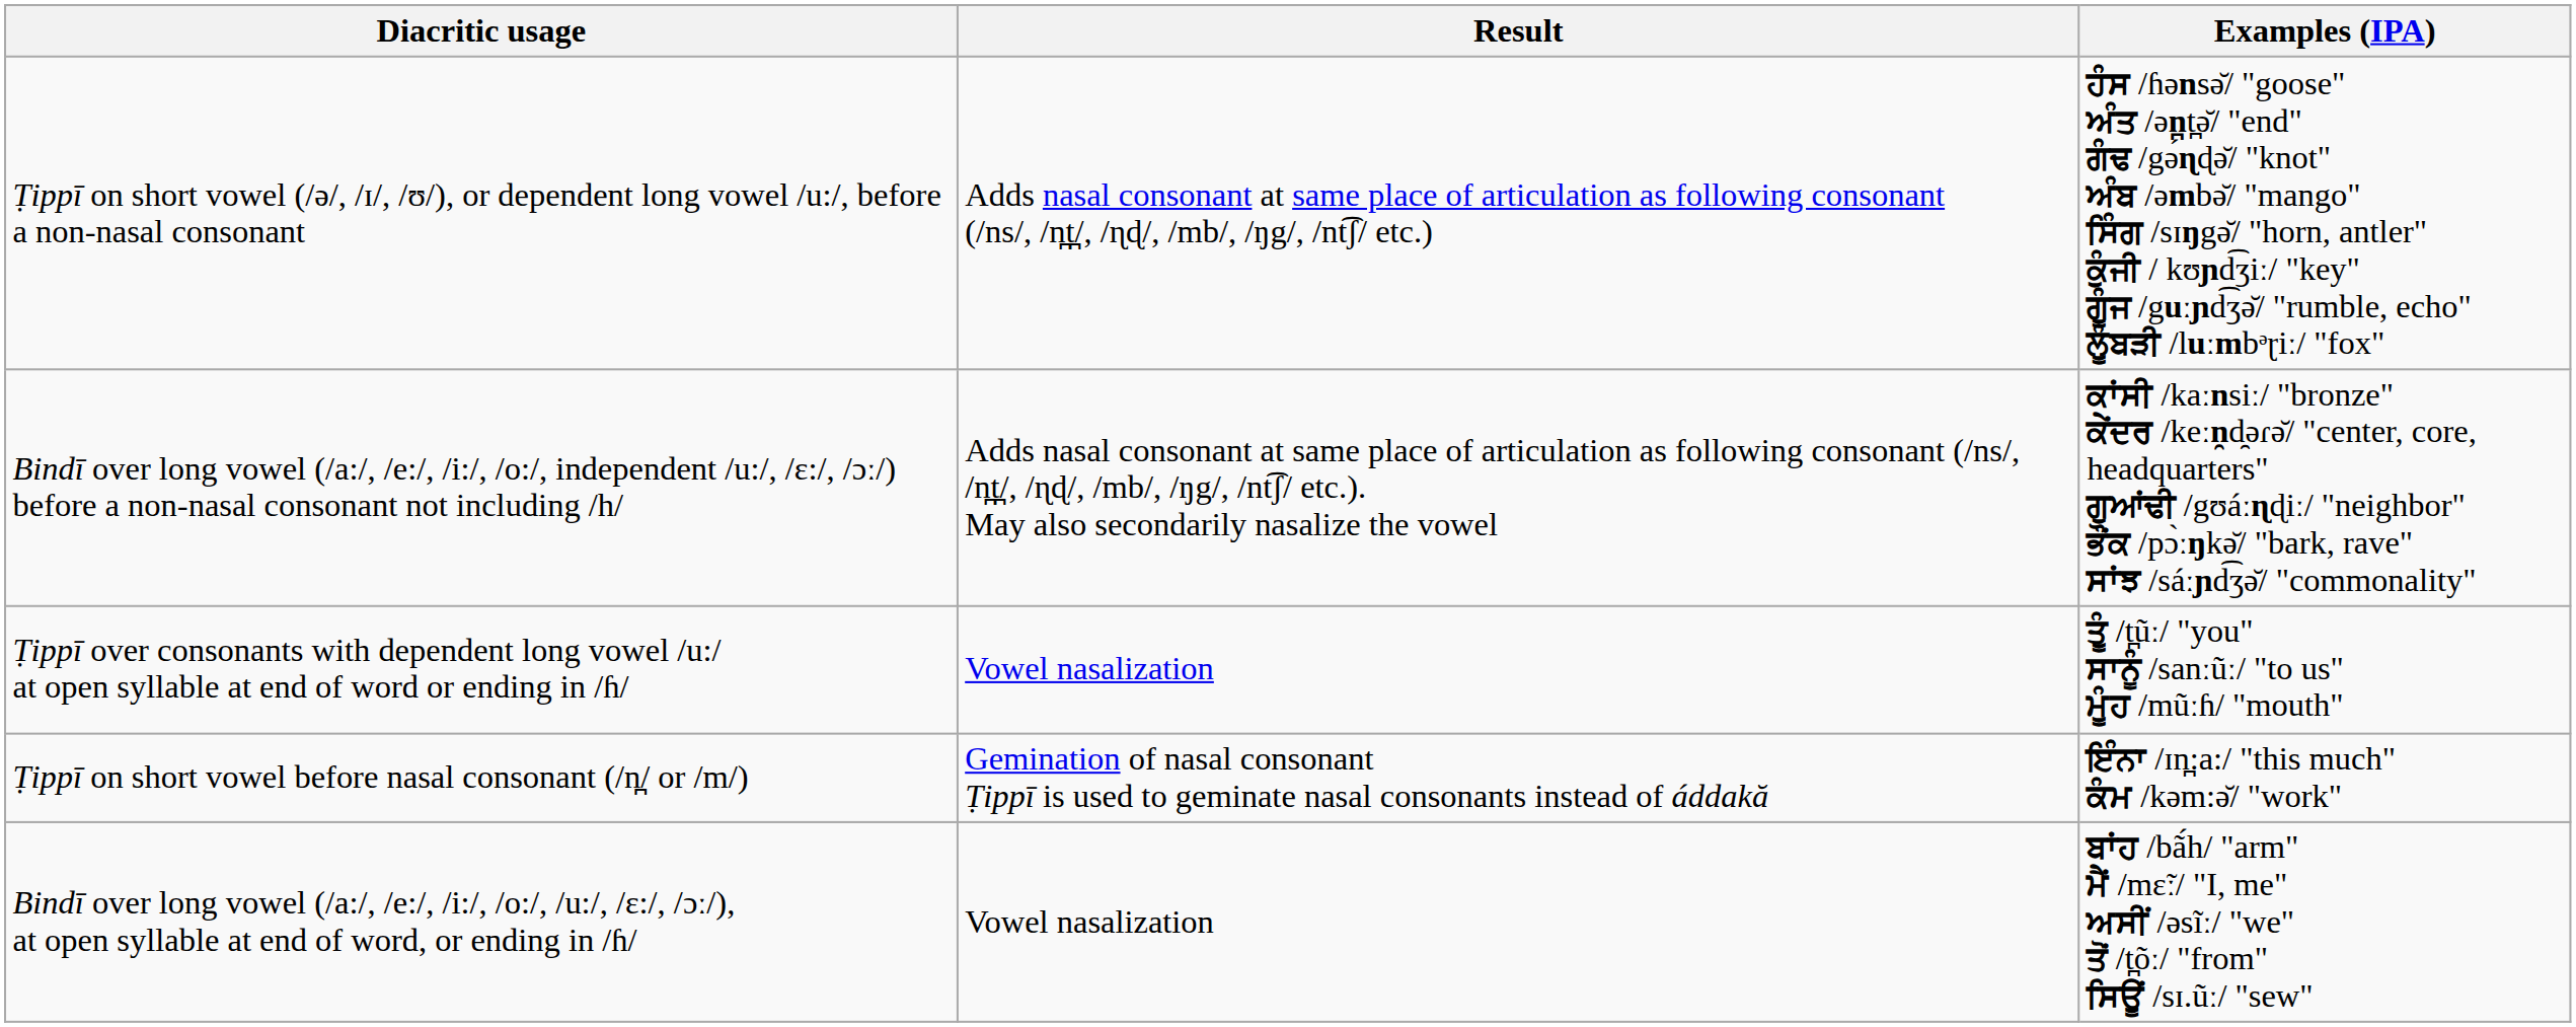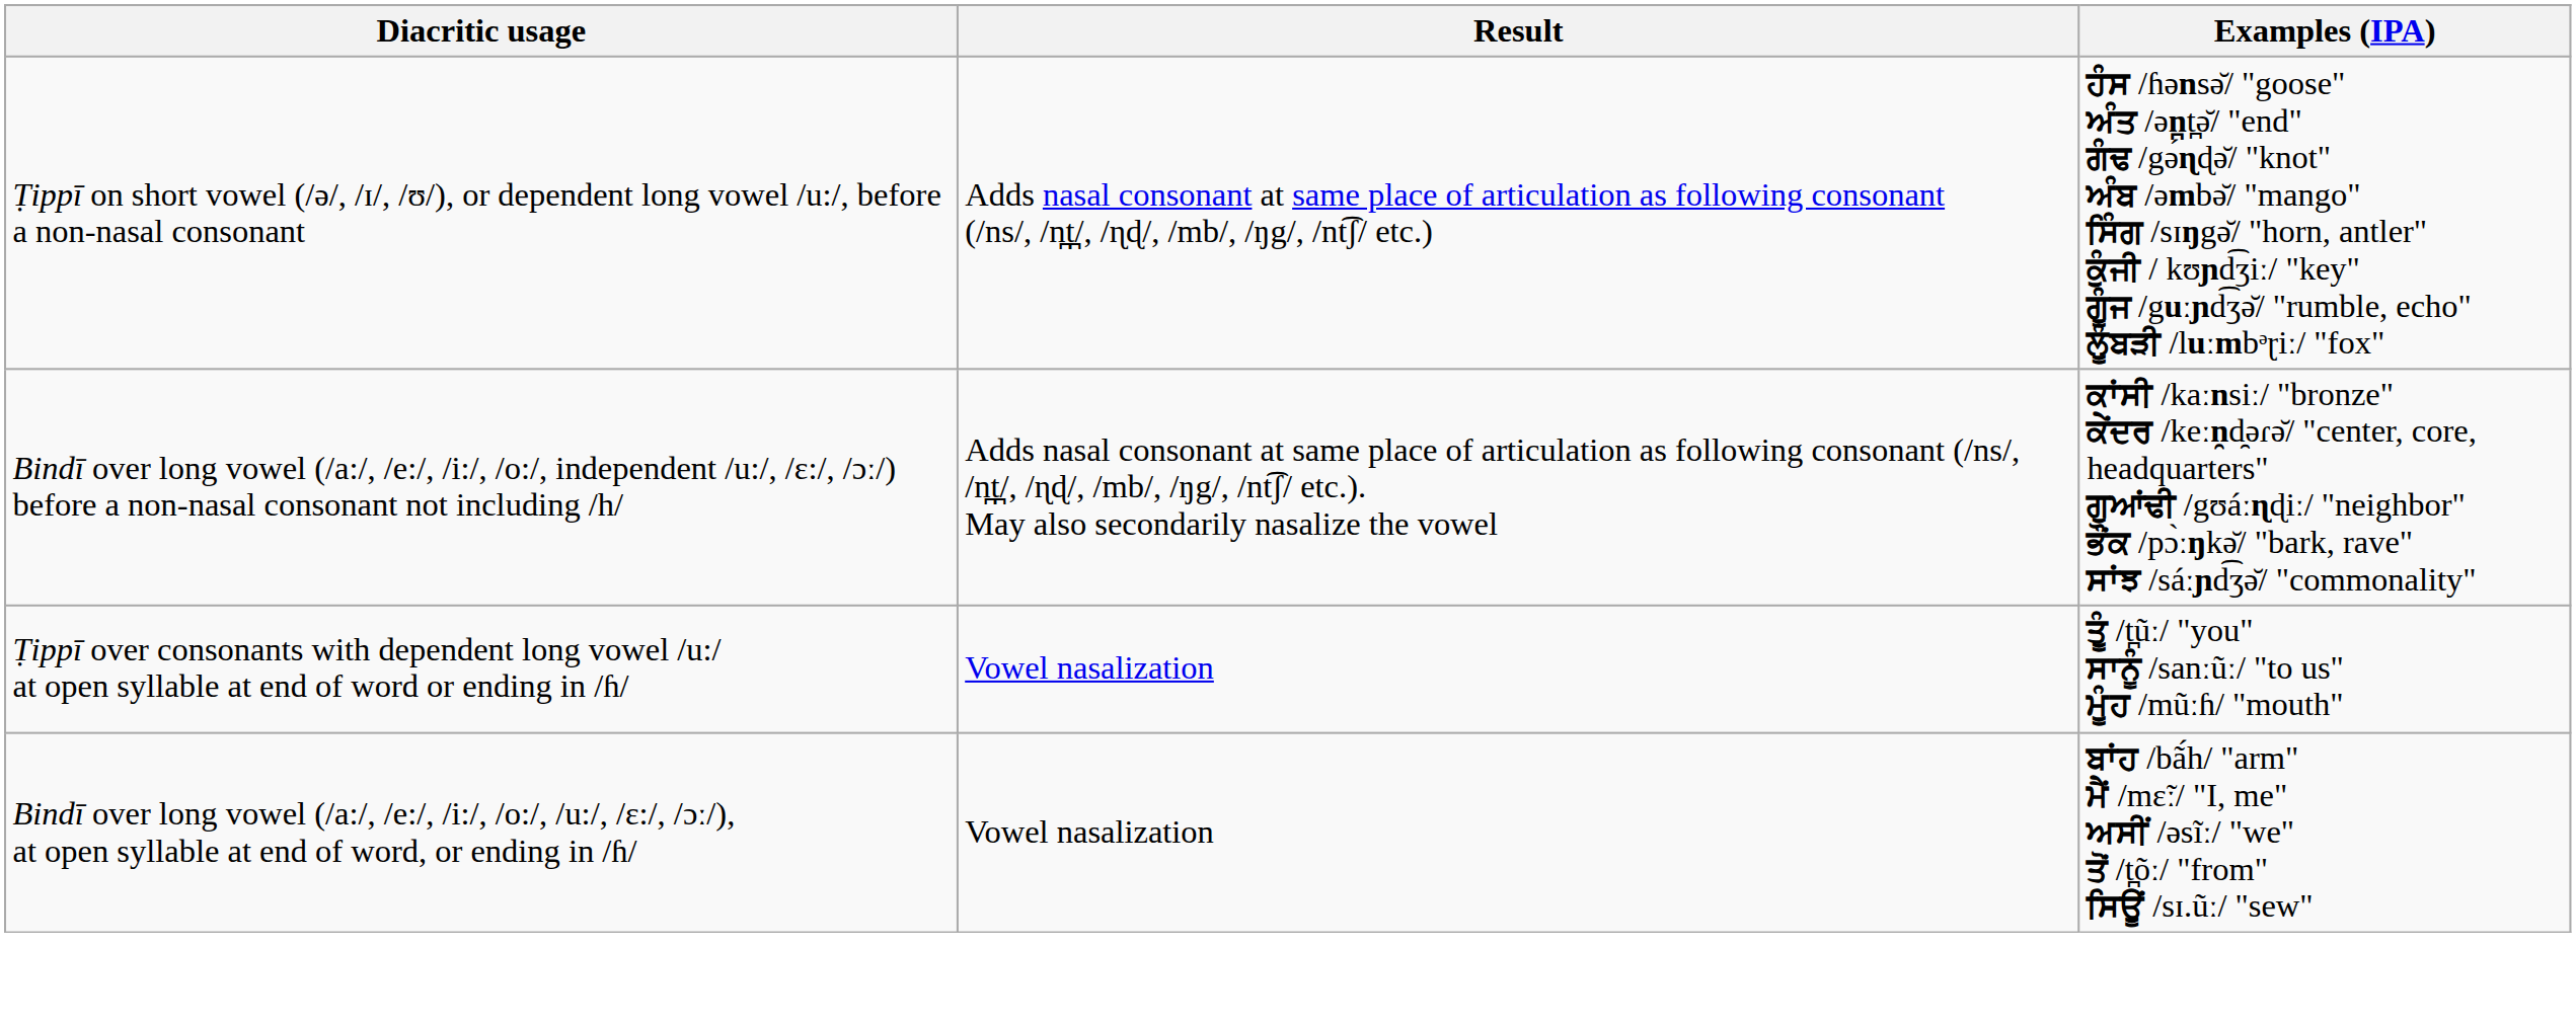 <table class="wikitable" style="text-align:left">
 <tr>
 <th bgcolor="#CCCCCC">Diacritic usage</th>
 <th bgcolor="#CCCCCC">Result</th>
 <th bgcolor="#CCCCCC">Examples (<a href='#'>IPA</a>)</th>
 </tr>
 <tr>
 <td><em>Ṭippī</em> on short vowel (/ə/, /ɪ/, /ʊ/),  or dependent long vowel /u:/, before a non-nasal consonant</td>
 <td>Adds <a href='#'>nasal consonant</a> at <a href='#'>same place of articulation as following consonant</a><br> (/ns/, /n̪t̪/, /ɳɖ/, /mb/, /ŋg/, /nt͡ʃ/ etc.)</td>
 <td><strong>ਹੰਸ</strong> /ɦə<strong>n</strong>sə̆/ "goose"<br><strong>ਅੰਤ</strong> /ə<strong>n̪</strong>t̪ə̆/ "end"<br><strong>ਗੰਢ</strong> /gə́<strong>ɳ</strong>ɖə̆/ "knot"<br><strong>ਅੰਬ</strong> /ə<strong>m</strong>bə̆/ "mango"<br><strong>ਸਿੰਗ</strong> /sɪ<strong>ŋ</strong>gə̆/ "horn, antler"<br><strong>ਕੁੰਜੀ</strong> / kʊ<strong>ɲ</strong>d͡ʒiː/ "key"<br><strong>ਗੂੰਜ</strong> /g<strong>uːɲ</strong>d͡ʒə̆/ "rumble, echo"<br><strong>ਲੂੰਬੜੀ</strong> /l<strong>uːm</strong>bᵊɽiː/ "fox"</td>
 </tr>
 <tr>
 <td><em>Bindī</em> over long vowel (/a:/, /e:/, /i:/, /o:/, independent /u:/, /ɛ:/, /ɔː/)<br>before a non-nasal consonant not including /h/</td>
 <td>Adds nasal consonant at same place of articulation as following consonant (/ns/, /n̪t̪/, /ɳɖ/, /mb/, /ŋg/, /nt͡ʃ/ etc.).<br>May also secondarily nasalize the vowel</td>
 <td><strong>ਕਾਂਸੀ</strong> /kaː<strong>n</strong>siː/  "bronze"<br><strong>ਕੇਂਦਰ</strong> /keː<strong>n̯</strong>d̯əɾə̆/ "center, core, headquarters"<br><strong>ਗੁਆਂਢੀ</strong> /gʊáː<strong>ɳ</strong>ɖiː/ "neighbor"<br><strong>ਭੌਂਕ</strong> /pɔ̀ː<strong>ŋ</strong>kə̆/ "bark, rave"<br><strong>ਸਾਂਝ</strong> /sáː<strong>ɲ</strong>d͡ʒə̆/ "commonality"</td>
 </tr>
 <tr>
 <td><em>Ṭippī</em> over consonants with dependent long vowel /u:/<br>at open syllable at end of word or ending in /ɦ/</td>
 <td><a href='#'>Vowel nasalization</a></td>
 <td><strong>ਤੂੰ</strong> /t̪ũː/ "you"<br><strong>ਸਾਨੂੰ</strong> /sanːũː/ "to us"<br><strong>ਮੂੰਹ</strong> /mũːɦ/ "mouth"</td>
 </tr>
 <tr>
-<td><em>Ṭippī</em> on short vowel before nasal consonant (/n̪/ or /m/)</td>
-<td><a href='#'>Gemination</a> of nasal consonant<br><em>Ṭippī</em> is used to geminate nasal consonants instead of <em>áddakă</em></td>
-<td><strong>ਇੰਨਾ</strong> /ɪn̪:a:/ "this much"<br><strong>ਕੰਮ</strong> /kəm:ə̆/ "work"</td>
-</tr>
-<tr>
 <td><em>Bindī</em> over long vowel (/a:/, /e:/, /i:/, /o:/, /u:/, /ɛ:/, /ɔː/),<br>at open syllable at end of word, or ending in /ɦ/</td>
 <td>Vowel nasalization</td>
 <td><strong>ਬਾਂਹ</strong> /bã́h/ "arm"<br><strong>ਮੈਂ</strong> /mɛ̃ː/ "I, me"<br><strong>ਅਸੀਂ</strong> /əsĩː/ "we"<br><strong>ਤੋਂ</strong> /t̪õː/ "from"<br><strong>ਸਿਊਂ</strong> /sɪ.ũː/ "sew"</td>
 </tr>
 </table>
